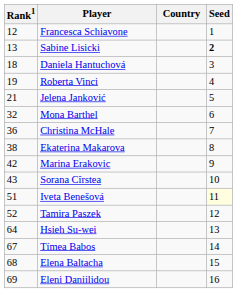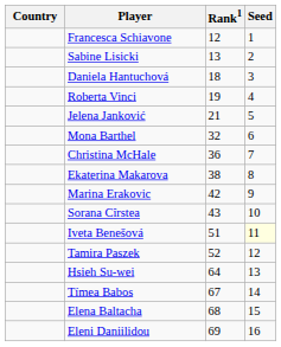 <table class="wikitable" border="1">
 <tr>
+<th width="70">Country</th>
+<th width="175">Player</th>
 <th>Rank<sup>1</sup></th>
-<th width="175">Player</th>
-<th width="70">Country</th>
 <th>Seed</th>
 </tr>
 <tr>
+<td></td>
+<td><a href='#'>Francesca Schiavone</a></td>
 <td>12</td>
-<td><a href='#'>Francesca Schiavone</a></td>
-<td></td>
 <td>1</td>
 </tr>
 <tr>
+<td></td>
+<td><a href='#'>Sabine Lisicki</a></td>
 <td>13</td>
-<td><a href='#'>Sabine Lisicki</a></td>
-<td></td>
-<td><strong>2</strong></td>
+<td>2</td>
 </tr>
 <tr>
+<td></td>
+<td><a href='#'>Daniela Hantuchová</a></td>
 <td>18</td>
-<td><a href='#'>Daniela Hantuchová</a></td>
-<td></td>
 <td>3</td>
 </tr>
 <tr>
+<td></td>
+<td><a href='#'>Roberta Vinci</a></td>
 <td>19</td>
-<td><a href='#'>Roberta Vinci</a></td>
-<td></td>
 <td>4</td>
 </tr>
 <tr>
+<td></td>
+<td><a href='#'>Jelena Janković</a></td>
 <td>21</td>
-<td><a href='#'>Jelena Janković</a></td>
-<td></td>
 <td>5</td>
 </tr>
 <tr>
+<td></td>
+<td><a href='#'>Mona Barthel</a></td>
 <td>32</td>
-<td><a href='#'>Mona Barthel</a></td>
-<td></td>
 <td>6</td>
 </tr>
 <tr>
+<td></td>
+<td><a href='#'>Christina McHale</a></td>
 <td>36</td>
-<td><a href='#'>Christina McHale</a></td>
-<td></td>
 <td>7</td>
 </tr>
 <tr>
+<td></td>
+<td><a href='#'>Ekaterina Makarova</a></td>
 <td>38</td>
-<td><a href='#'>Ekaterina Makarova</a></td>
-<td></td>
 <td>8</td>
 </tr>
 <tr>
+<td></td>
+<td><a href='#'>Marina Erakovic</a></td>
 <td>42</td>
-<td><a href='#'>Marina Erakovic</a></td>
-<td></td>
 <td>9</td>
 </tr>
 <tr>
+<td></td>
+<td><a href='#'>Sorana Cîrstea</a></td>
 <td>43</td>
-<td><a href='#'>Sorana Cîrstea</a></td>
-<td></td>
 <td>10</td>
 </tr>
 <tr>
+<td></td>
+<td><a href='#'>Iveta Benešová</a></td>
 <td>51</td>
-<td><a href='#'>Iveta Benešová</a></td>
-<td></td>
 <td style="background: lightyellow;">11</td>
 </tr>
 <tr>
+<td></td>
+<td><a href='#'>Tamira Paszek</a></td>
 <td>52</td>
-<td><a href='#'>Tamira Paszek</a></td>
-<td></td>
 <td>12</td>
 </tr>
 <tr>
+<td></td>
+<td><a href='#'>Hsieh Su-wei</a></td>
 <td>64</td>
-<td><a href='#'>Hsieh Su-wei</a></td>
-<td></td>
 <td>13</td>
 </tr>
 <tr>
+<td></td>
+<td><a href='#'>Tímea Babos</a></td>
 <td>67</td>
-<td><a href='#'>Tímea Babos</a></td>
-<td></td>
 <td>14</td>
 </tr>
 <tr>
+<td></td>
+<td><a href='#'>Elena Baltacha</a></td>
 <td>68</td>
-<td><a href='#'>Elena Baltacha</a></td>
-<td></td>
 <td>15</td>
 </tr>
 <tr>
+<td></td>
+<td><a href='#'>Eleni Daniilidou</a></td>
 <td>69</td>
-<td><a href='#'>Eleni Daniilidou</a></td>
-<td></td>
 <td>16</td>
 </tr>
 </table>
